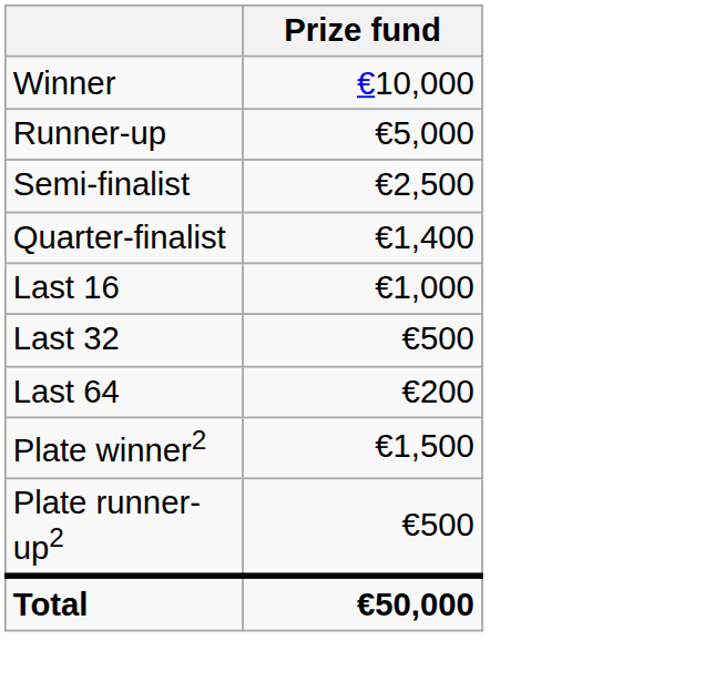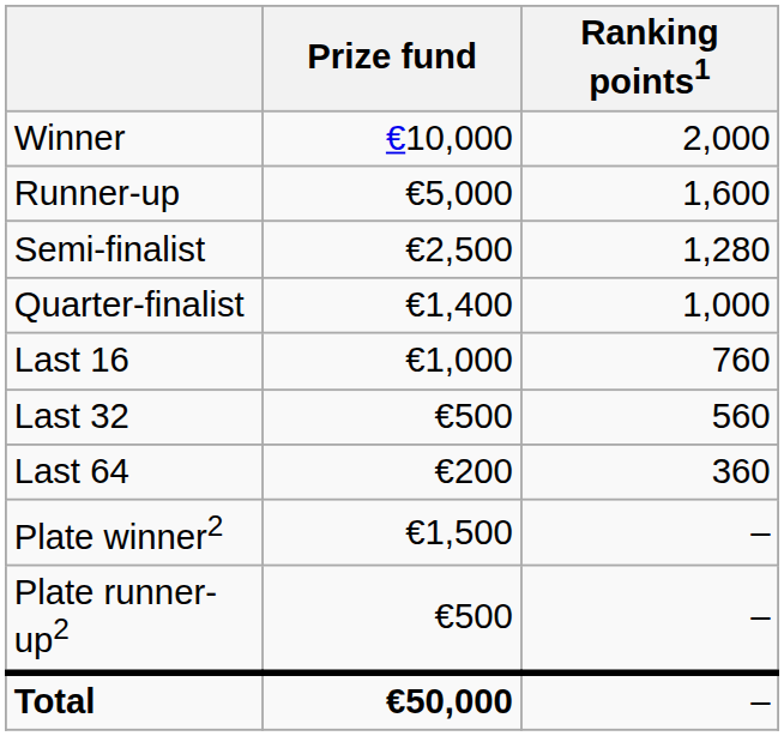 <table class="wikitable">
 <tr>
 <th width=110px></th>
 <th width=110px align="right">Prize fund</th>
+<th width=110px align="right">Ranking points<sup>1</sup></th>
 </tr>
 <tr>
 <td>Winner</td>
 <td align="right"><a href='#'>€</a>10,000</td>
+<td align="right">2,000</td>
 </tr>
 <tr>
 <td>Runner-up</td>
 <td align="right">€5,000</td>
+<td align="right">1,600</td>
 </tr>
 <tr>
 <td>Semi-finalist</td>
 <td align="right">€2,500</td>
+<td align="right">1,280</td>
 </tr>
 <tr>
 <td>Quarter-finalist</td>
 <td align="right">€1,400</td>
+<td align="right">1,000</td>
 </tr>
 <tr>
 <td>Last 16</td>
 <td align="right">€1,000</td>
+<td align="right">760</td>
 </tr>
 <tr>
 <td>Last 32</td>
 <td align="right">€500</td>
+<td align="right">560</td>
 </tr>
 <tr>
 <td>Last 64</td>
 <td align="right">€200</td>
+<td align="right">360</td>
 </tr>
 <tr>
 <td>Plate winner<sup>2</sup></td>
 <td align="right">€1,500</td>
+<td align="right">–</td>
 </tr>
 <tr>
 <td>Plate runner-up<sup>2</sup></td>
 <td align="right">€500</td>
+<td align="right">–</td>
 </tr>
 <tr style="border-top:medium solid">
 <td><strong>Total</strong></td>
 <td align="right"><strong>€50,000</strong></td>
+<td align="right">–</td>
 </tr>
 </table>
